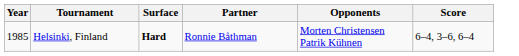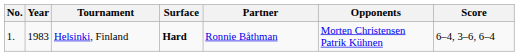 <table class="wikitable" style=font-size:97%>
 <tr>
+<th style="width:20px">No.</th>
 <th style="width:30px">Year</th>
 <th style="width:150px">Tournament</th>
 <th style="width:55px">Surface</th>
 <th style="width:160px">Partner</th>
 <th style="width:160px">Opponents</th>
 <th style="width:110px" class="unsortable">Score</th>
 </tr>
 <tr>
-<td>1985</td>
+<td>1.</td>
+<td>1983</td>
 <td><a href='#'>Helsinki</a>, Finland</td>
 <td><strong>Hard</strong></td>
 <td> <a href='#'>Ronnie Båthman</a></td>
 <td> <a href='#'>Morten Christensen</a><br> <a href='#'>Patrik Kühnen</a></td>
 <td>6–4, 3–6, 6–4</td>
 </tr>
 </table>
